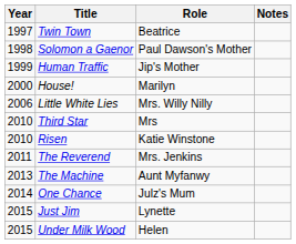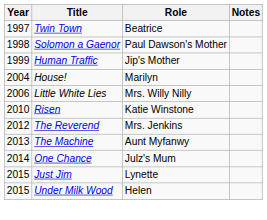 <table class="wikitable">
 <tr>
 <th>Year</th>
 <th>Title</th>
 <th>Role</th>
 <th>Notes</th>
 </tr>
 <tr>
 <td>1997</td>
 <td><em><a href='#'>Twin Town</a></em></td>
 <td>Beatrice</td>
 <td></td>
 </tr>
 <tr>
 <td>1998</td>
 <td><em><a href='#'>Solomon a Gaenor</a></em></td>
 <td>Paul Dawson's Mother</td>
 <td></td>
 </tr>
 <tr>
 <td>1999</td>
 <td><em><a href='#'>Human Traffic</a></em></td>
 <td>Jip's Mother</td>
 <td></td>
 </tr>
 <tr>
-<td>2000</td>
+<td>2004</td>
 <td><em>House!</em></td>
 <td>Marilyn</td>
 <td></td>
 </tr>
 <tr>
 <td>2006</td>
 <td><em>Little White Lies</em></td>
 <td>Mrs. Willy Nilly</td>
 <td></td>
 </tr>
 <tr>
 <td>2010</td>
-<td><em><a href='#'>Third Star</a></em></td>
-<td>Mrs</td>
-<td></td>
-</tr>
-<tr>
-<td>2010</td>
 <td><em><a href='#'>Risen</a></em></td>
 <td>Katie Winstone</td>
 <td></td>
 </tr>
 <tr>
-<td>2011</td>
+<td>2012</td>
 <td><em><a href='#'>The Reverend</a></em></td>
 <td>Mrs. Jenkins</td>
 <td></td>
 </tr>
 <tr>
 <td>2013</td>
 <td><em><a href='#'>The Machine</a></em></td>
 <td>Aunt Myfanwy</td>
 <td></td>
 </tr>
 <tr>
 <td>2014</td>
 <td><em><a href='#'>One Chance</a></em></td>
 <td>Julz's Mum</td>
 <td></td>
 </tr>
 <tr>
 <td>2015</td>
 <td><em><a href='#'>Just Jim</a></em></td>
 <td>Lynette</td>
 <td></td>
 </tr>
 <tr>
 <td>2015</td>
 <td><em><a href='#'>Under Milk Wood</a></em></td>
 <td>Helen</td>
 <td></td>
 </tr>
 </table>
